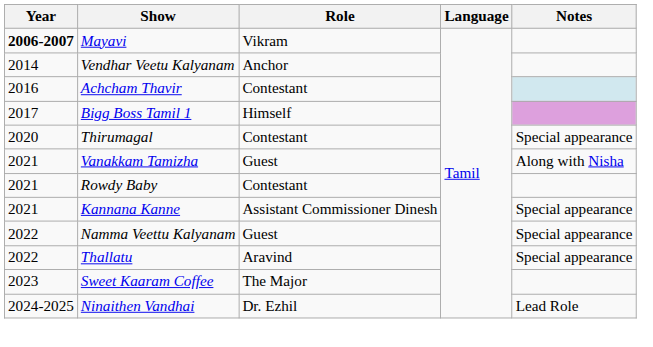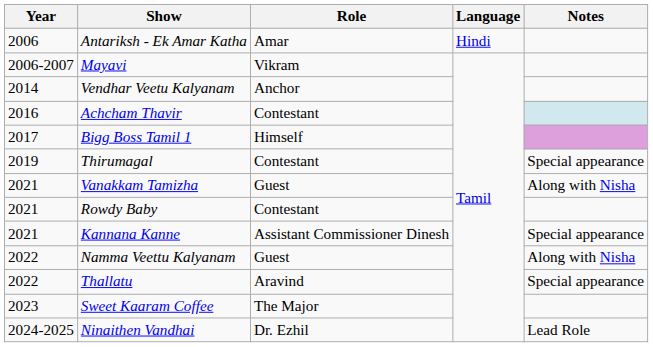 <table class="wikitable sortable">
 <tr style="background:#ccc; text-align:center;">
 <th>Year</th>
 <th>Show</th>
 <th>Role</th>
 <th>Language</th>
 <th>Notes</th>
 </tr>
 <tr>
-<td><strong>2006-2007</strong></td>
+<td>2006</td>
+<td><em>Antariksh - Ek Amar Katha</em></td>
+<td>Amar</td>
+<td><a href='#'>Hindi</a></td>
+<td></td>
+</tr>
+<tr>
+<td>2006-2007</td>
 <td><em><a href='#'>Mayavi</a></em></td>
 <td>Vikram</td>
 <td rowspan="12"><a href='#'>Tamil</a></td>
 <td></td>
 </tr>
 <tr>
 <td>2014</td>
 <td><em>Vendhar Veetu Kalyanam</em></td>
 <td>Anchor</td>
 <td></td>
 </tr>
 <tr>
 <td>2016</td>
 <td><em><a href='#'>Achcham Thavir</a></em></td>
 <td>Contestant</td>
 <td style="background:#D1E8EF;"></td>
 </tr>
 <tr>
 <td>2017</td>
 <td><em><a href='#'>Bigg Boss Tamil 1</a></em></td>
 <td>Himself</td>
 <td style="background:#DDA0DD;"></td>
 </tr>
 <tr>
-<td>2020</td>
+<td>2019</td>
 <td><em>Thirumagal</em></td>
 <td>Contestant</td>
 <td>Special appearance</td>
 </tr>
 <tr>
 <td>2021</td>
 <td><em><a href='#'>Vanakkam Tamizha</a></em></td>
 <td>Guest</td>
 <td>Along with <a href='#'>Nisha</a></td>
 </tr>
 <tr>
 <td>2021</td>
 <td><em>Rowdy Baby</em></td>
 <td>Contestant</td>
 <td></td>
 </tr>
 <tr>
 <td>2021</td>
 <td><em><a href='#'>Kannana Kanne</a></em></td>
 <td>Assistant Commissioner Dinesh</td>
 <td>Special appearance</td>
 </tr>
 <tr>
 <td>2022</td>
 <td><em>Namma Veettu Kalyanam</em></td>
 <td>Guest</td>
-<td>Special appearance</td>
+<td>Along with <a href='#'>Nisha</a></td>
 </tr>
 <tr>
 <td>2022</td>
 <td><em><a href='#'>Thallatu</a></em></td>
 <td>Aravind</td>
 <td>Special appearance</td>
 </tr>
 <tr>
 <td>2023</td>
 <td><em><a href='#'>Sweet Kaaram Coffee</a></em></td>
 <td>The Major</td>
 <td></td>
 </tr>
 <tr>
 <td>2024-2025</td>
 <td><em><a href='#'>Ninaithen Vandhai</a></em></td>
 <td>Dr. Ezhil</td>
 <td>Lead Role</td>
 </tr>
 </table>
